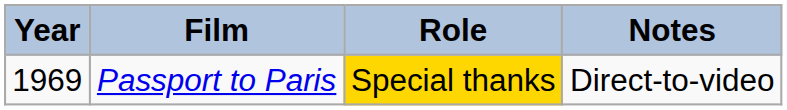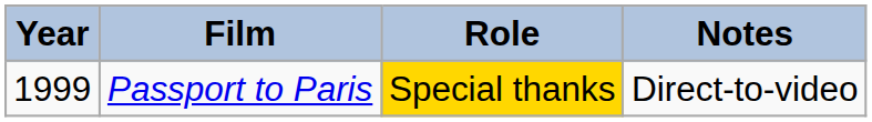 <table class="wikitable" style="font-size:95%;">
 <tr>
 <th style="background:#B0C4DE;">Year</th>
 <th style="background:#B0C4DE;">Film</th>
 <th style="background:#B0C4DE;">Role</th>
 <th style="background:#B0C4DE;">Notes</th>
 </tr>
 <tr>
-<td>1969</td>
+<td>1999</td>
 <td><em><a href='#'>Passport to Paris</a></em></td>
 <td style="background: gold;">Special thanks</td>
 <td>Direct-to-video</td>
 </tr>
 </table>
